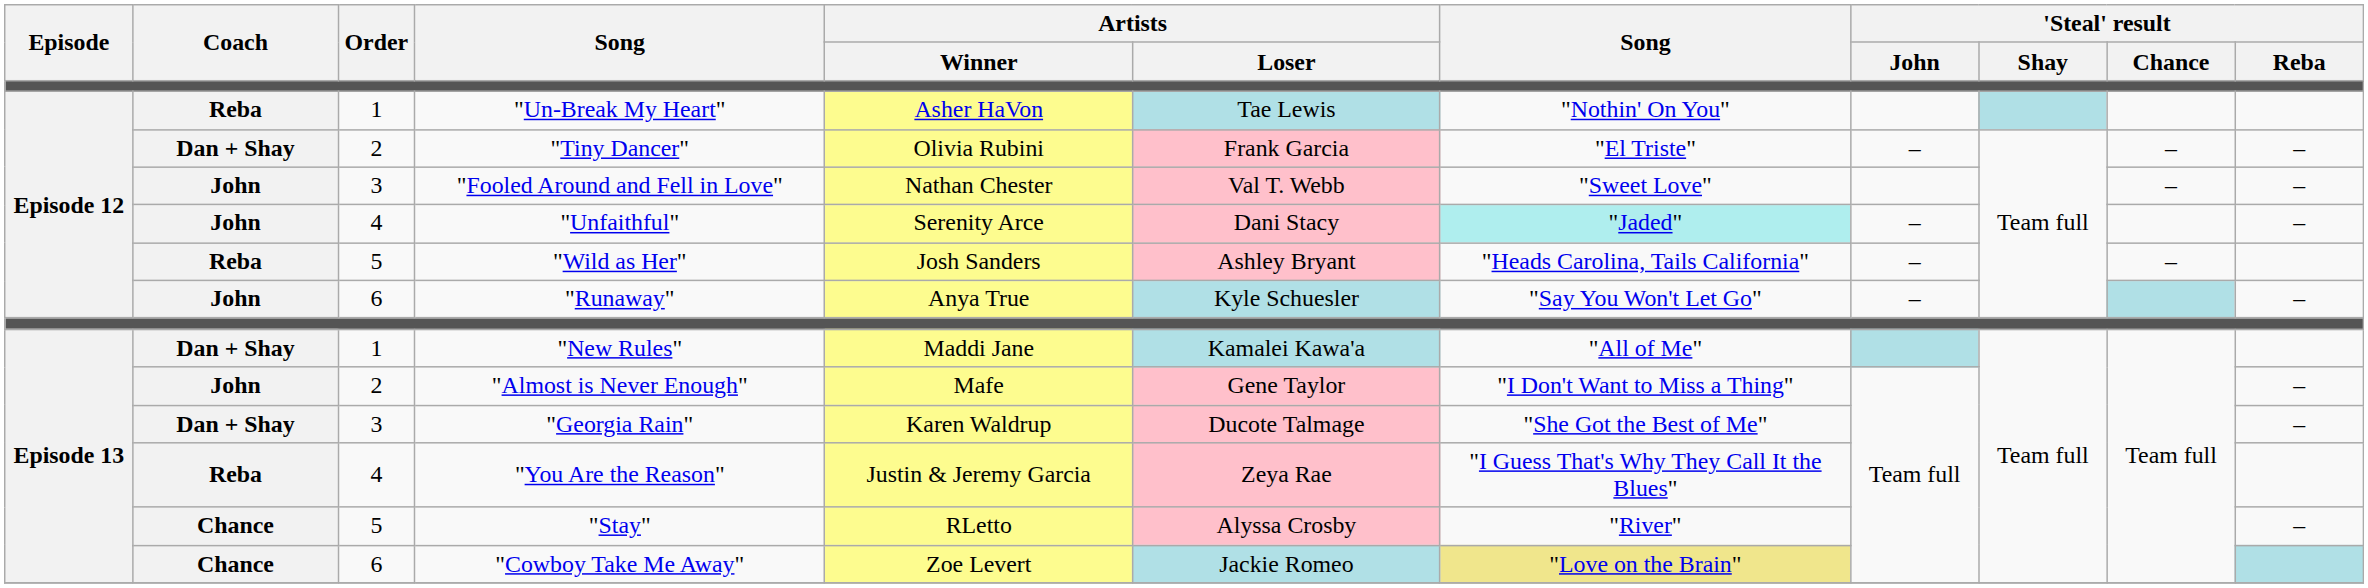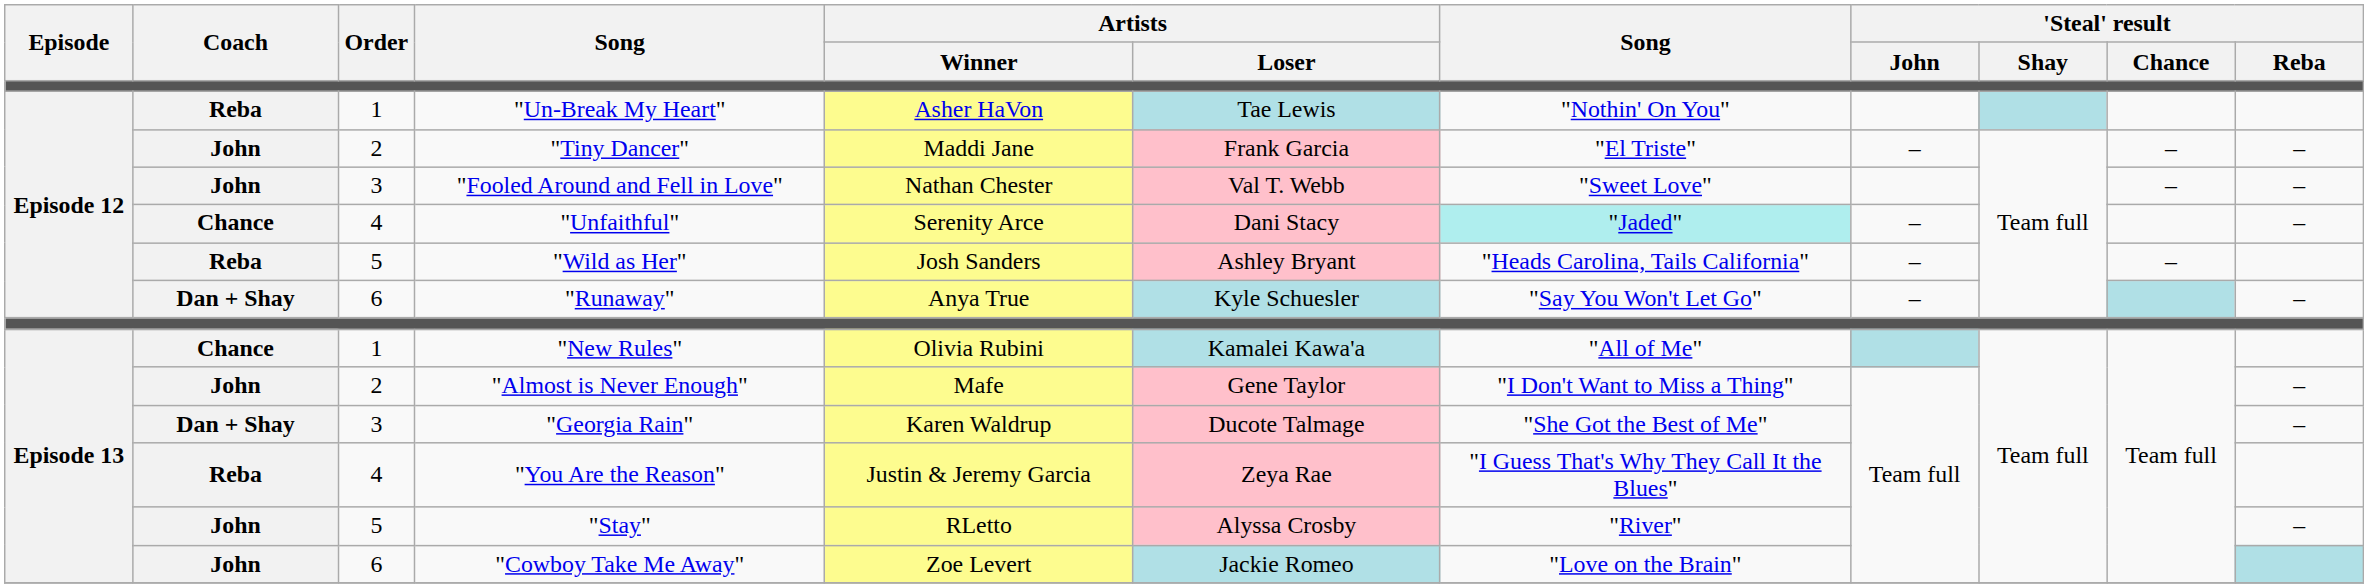 <table class="wikitable" style="text-align: center; width:100%">
 <tr>
 <th rowspan="2" style="width:05%">Episode</th>
 <th rowspan="2" style="width:08%">Coach</th>
 <th rowspan="2" style="width:01%">Order</th>
 <th rowspan="2" style="width:16%">Song</th>
 <th colspan="2" style="width:24%">Artists</th>
 <th rowspan="2" style="width:16%">Song</th>
 <th colspan="4" style="width:16%">'Steal' result</th>
 </tr>
 <tr>
 <th style="width:12%">Winner</th>
 <th style="width:12%">Loser</th>
 <th style="width:05%">John</th>
 <th style="width:05%"> Shay</th>
 <th style="width:05%">Chance</th>
 <th style="width:05%">Reba</th>
 </tr>
 <tr>
 <td colspan="11" style="background:#555"></td>
 </tr>
 <tr>
 <th rowspan="6">Episode 12<br></th>
 <th>Reba</th>
 <td>1</td>
 <td>"<a href='#'>Un-Break My Heart</a>"</td>
 <td style="background:#fdfc8f"><a href='#'>Asher HaVon</a></td>
 <td style="background:#b0e0e6">Tae Lewis</td>
 <td>"<a href='#'>Nothin' On You</a>"</td>
 <td><em></em></td>
 <td style="background:#b0e0e6"><em></em></td>
 <td><em></em></td>
 <td></td>
 </tr>
 <tr>
-<th>Dan + Shay</th>
+<th>John</th>
 <td>2</td>
 <td>"<a href='#'>Tiny Dancer</a>"</td>
-<td style="background:#fdfc8f">Olivia Rubini</td>
+<td style="background:#fdfc8f">Maddi Jane</td>
 <td style="background:pink">Frank Garcia</td>
 <td>"<a href='#'>El Triste</a>"</td>
 <td>–</td>
 <td rowspan="5">Team full</td>
 <td>–</td>
 <td>–</td>
 </tr>
 <tr>
 <th>John</th>
 <td>3</td>
 <td>"<a href='#'>Fooled Around and Fell in Love</a>"</td>
 <td style="background:#fdfc8f">Nathan Chester</td>
 <td style="background:pink">Val T. Webb</td>
 <td>"<a href='#'>Sweet Love</a>"</td>
 <td></td>
 <td>–</td>
 <td>–</td>
 </tr>
 <tr>
-<th>John</th>
+<th>Chance</th>
 <td>4</td>
 <td>"<a href='#'>Unfaithful</a>"</td>
 <td style="background:#fdfc8f">Serenity Arce</td>
 <td style="background:pink">Dani Stacy</td>
 <td style="background: paleturquoise;">"<a href='#'>Jaded</a>"</td>
 <td>–</td>
 <td></td>
 <td>–</td>
 </tr>
 <tr>
 <th>Reba</th>
 <td>5</td>
 <td>"<a href='#'>Wild as Her</a>"</td>
 <td style="background:#fdfc8f">Josh Sanders</td>
 <td style="background:pink">Ashley Bryant</td>
 <td>"<a href='#'>Heads Carolina, Tails California</a>"</td>
 <td>–</td>
 <td>–</td>
 <td></td>
 </tr>
 <tr>
-<th>John</th>
+<th>Dan + Shay</th>
 <td>6</td>
 <td>"<a href='#'>Runaway</a>"</td>
 <td style="background:#fdfc8f">Anya True</td>
 <td style="background:#b0e0e6">Kyle Schuesler</td>
 <td>"<a href='#'>Say You Won't Let Go</a>"</td>
 <td>–</td>
 <td style="background:#b0e0e6"><em></em></td>
 <td>–</td>
 </tr>
 <tr>
 <td colspan="11" style="background:#555"></td>
 </tr>
 <tr>
 <th rowspan="6">Episode 13<br></th>
-<th>Dan + Shay</th>
+<th>Chance</th>
 <td>1</td>
 <td>"<a href='#'>New Rules</a>"</td>
-<td style="background:#fdfc8f">Maddi Jane</td>
+<td style="background:#fdfc8f">Olivia Rubini</td>
 <td style="background:#b0e0e6">Kamalei Kawa'a</td>
 <td>"<a href='#'>All of Me</a>"</td>
 <td style="background:#b0e0e6"><em></em></td>
 <td rowspan="6">Team full</td>
 <td rowspan="6">Team full</td>
 <td><em></em></td>
 </tr>
 <tr>
 <th>John</th>
 <td>2</td>
 <td>"<a href='#'>Almost is Never Enough</a>"</td>
 <td style="background:#fdfc8f">Mafe</td>
 <td style="background:pink">Gene Taylor</td>
 <td>"<a href='#'>I Don't Want to Miss a Thing</a>"</td>
 <td rowspan="5">Team full</td>
 <td>–</td>
 </tr>
 <tr>
 <th>Dan + Shay</th>
 <td>3</td>
 <td>"<a href='#'>Georgia Rain</a>"</td>
 <td style="background:#fdfc8f">Karen Waldrup</td>
 <td style="background:pink">Ducote Talmage</td>
 <td>"<a href='#'>She Got the Best of Me</a>"</td>
 <td>–</td>
 </tr>
 <tr>
 <th>Reba</th>
 <td>4</td>
 <td>"<a href='#'>You Are the Reason</a>"</td>
 <td style="background:#fdfc8f">Justin & Jeremy Garcia</td>
 <td style="background:pink">Zeya Rae</td>
 <td>"<a href='#'>I Guess That's Why They Call It the Blues</a>"</td>
 <td></td>
 </tr>
 <tr>
-<th>Chance</th>
+<th>John</th>
 <td>5</td>
 <td>"<a href='#'>Stay</a>"</td>
 <td style="background:#fdfc8f">RLetto</td>
 <td style="background:pink">Alyssa Crosby</td>
 <td>"<a href='#'>River</a>"</td>
 <td>–</td>
 </tr>
 <tr>
-<th>Chance</th>
+<th>John</th>
 <td>6</td>
 <td>"<a href='#'>Cowboy Take Me Away</a>"</td>
 <td style="background:#fdfc8f">Zoe Levert</td>
 <td style="background:#b0e0e6">Jackie Romeo</td>
-<td style="background: khaki;">"<a href='#'>Love on the Brain</a>"</td>
+<td>"<a href='#'>Love on the Brain</a>"</td>
 <td style="background:#b0e0e6"><em></em></td>
 </tr>
 <tr>
 </tr>
 </table>
